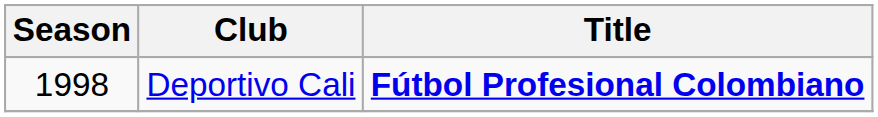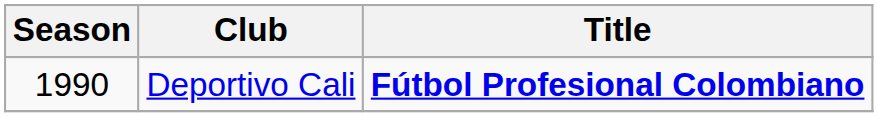 <table class="wikitable" style="text-align: center;">
 <tr>
 <th>Season</th>
 <th>Club</th>
 <th>Title</th>
 </tr>
 <tr>
-<td>1998</td>
+<td>1990</td>
 <td><a href='#'>Deportivo Cali</a></td>
 <td><strong><a href='#'>Fútbol Profesional Colombiano</a></strong></td>
 </tr>
 <tr>
 </tr>
 </table>
